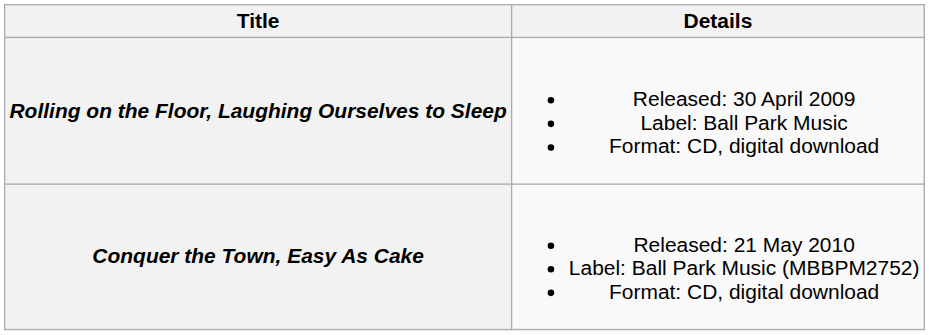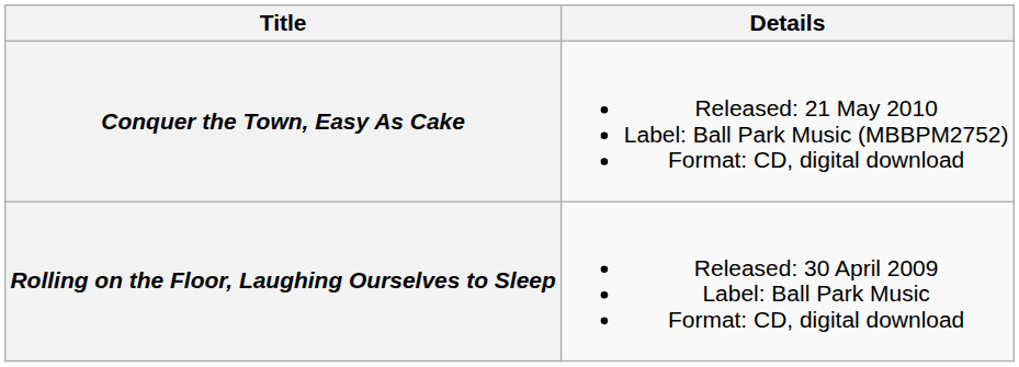 <table class="wikitable plainrowheaders" style="text-align:center;">
 <tr>
 <th scope="col">Title</th>
 <th scope="col">Details</th>
 </tr>
 <tr>
+<th scope="row"><em>Conquer the Town, Easy As Cake</em></th>
+<td><br><ul><li>Released: 21 May 2010</li><li>Label: Ball Park Music (MBBPM2752)</li><li>Format: CD, digital download</li></ul></td>
+</tr>
+<tr>
 <th scope="row"><em>Rolling on the Floor, Laughing Ourselves to Sleep</em></th>
 <td><br><ul><li>Released: 30 April 2009</li><li>Label: Ball Park Music</li><li>Format: CD, digital download</li></ul></td>
 </tr>
-<tr>
-<th scope="row"><em>Conquer the Town, Easy As Cake</em></th>
-<td><br><ul><li>Released: 21 May 2010</li><li>Label: Ball Park Music (MBBPM2752)</li><li>Format: CD, digital download</li></ul></td>
-</tr>
 </table>
